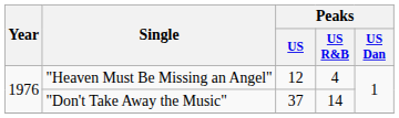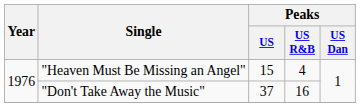 <table class="wikitable" style="text-align:center;">
 <tr>
 <th rowspan="2">Year</th>
 <th rowspan="2">Single</th>
 <th colspan="3">Peaks</th>
 </tr>
 <tr style="font-size:smaller;">
 <th width="35"><a href='#'>US</a><br></th>
 <th width="35"><a href='#'>US<br>R&B</a><br></th>
 <th width="35"><a href='#'>US<br>Dan</a><br></th>
 </tr>
 <tr>
 <td rowspan="2">1976</td>
 <td align="left">"Heaven Must Be Missing an Angel"</td>
-<td>12</td>
+<td>15</td>
 <td>4</td>
 <td rowspan="2">1</td>
 </tr>
 <tr>
 <td align="left">"Don't Take Away the Music"</td>
 <td>37</td>
-<td>14</td>
+<td>16</td>
 </tr>
 <tr>
 </tr>
 </table>
